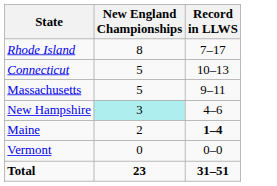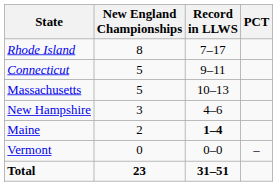 <table class="wikitable sortable">
 <tr>
 <th>State</th>
 <th>New England<br>Championships</th>
 <th>Record<br>in LLWS</th>
+<th>PCT</th>
 </tr>
 <tr>
 <td><em> <a href='#'>Rhode Island</a></em></td>
 <td align=center>8</td>
 <td align=center>7–17</td>
+<td align=center></td>
 </tr>
 <tr>
 <td><em> <a href='#'>Connecticut</a></em></td>
 <td align=center>5</td>
-<td align=center>10–13</td>
+<td align=center>9–11</td>
+<td align=center></td>
 </tr>
 <tr>
 <td> <a href='#'>Massachusetts</a></td>
 <td align=center>5</td>
-<td align=center>9–11</td>
+<td align=center>10–13</td>
+<td align=center></td>
 </tr>
 <tr>
 <td> <a href='#'>New Hampshire</a></td>
-<td align=center style="background: paleturquoise;">3</td>
+<td align=center>3</td>
 <td align=center>4–6</td>
+<td align=center></td>
 </tr>
 <tr>
 <td> <a href='#'>Maine</a></td>
 <td align=center>2</td>
 <td align=center><strong>1–4</strong></td>
+<td align=center></td>
 </tr>
 <tr>
 <td> <a href='#'>Vermont</a></td>
 <td align=center>0</td>
 <td align=center>0–0</td>
+<td align=center>–</td>
 </tr>
 <tr>
 <td><strong>Total</strong></td>
 <td align=center><strong>23</strong></td>
 <td align=center><strong>31–51</strong></td>
+<td align=center><strong></strong></td>
 </tr>
 </table>
